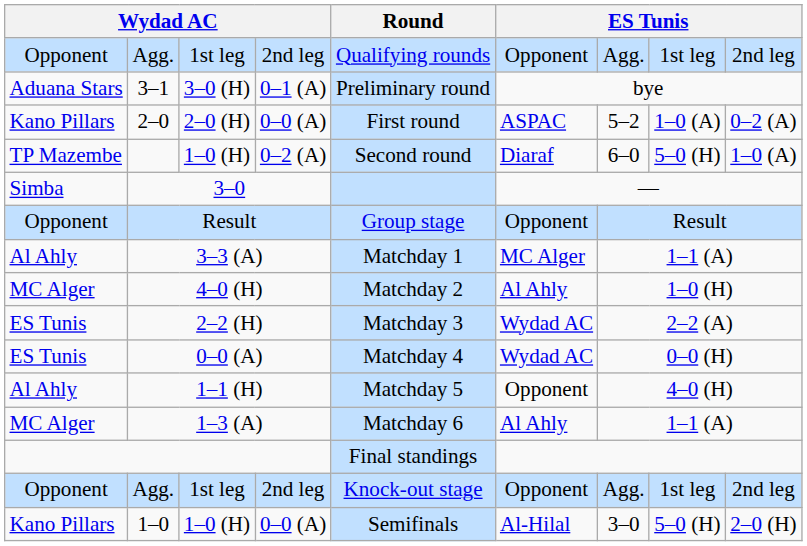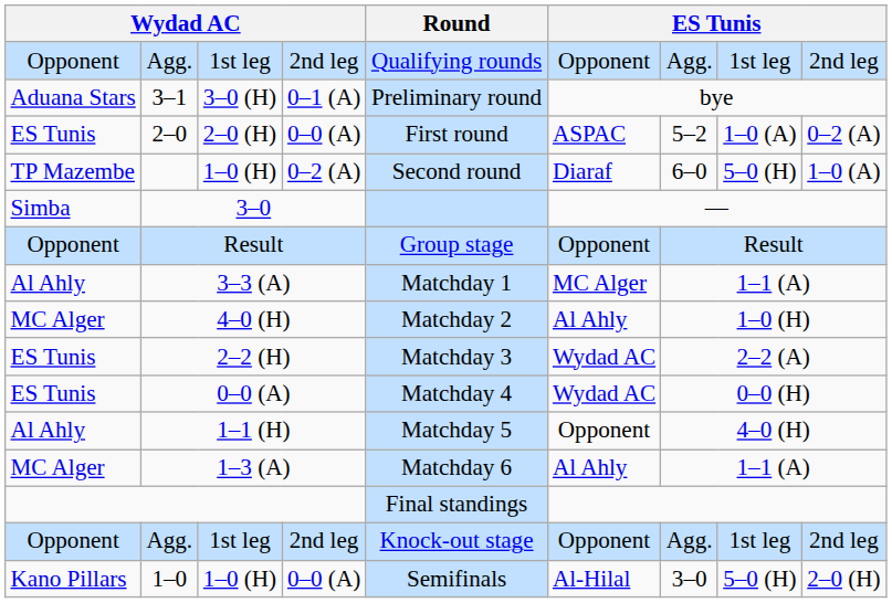 <table class="wikitable" style="text-align: center;">
 <tr>
 <th colspan=4> <a href='#'>Wydad AC</a></th>
 <th>Round</th>
 <th colspan=4> <a href='#'>ES Tunis</a></th>
 </tr>
 <tr bgcolor=#c1e0ff>
 <td>Opponent</td>
 <td>Agg.</td>
 <td>1st leg</td>
 <td>2nd leg</td>
 <td><a href='#'>Qualifying rounds</a></td>
 <td>Opponent</td>
 <td>Agg.</td>
 <td>1st leg</td>
 <td>2nd leg</td>
 </tr>
 <tr>
 <td align=left> <a href='#'>Aduana Stars</a></td>
 <td>3–1</td>
 <td><a href='#'>3–0</a> (H)</td>
 <td><a href='#'>0–1</a> (A)</td>
 <td bgcolor=#c1e0ff>Preliminary round</td>
 <td colspan=4>bye</td>
 </tr>
 <tr>
-<td align=left> <a href='#'>Kano Pillars</a></td>
+<td align=left> <a href='#'>ES Tunis</a></td>
 <td>2–0</td>
 <td><a href='#'>2–0</a> (H)</td>
 <td><a href='#'>0–0</a> (A)</td>
 <td bgcolor=#c1e0ff>First round</td>
 <td align=left> <a href='#'>ASPAC</a></td>
 <td>5–2</td>
 <td><a href='#'>1–0</a> (A)</td>
 <td><a href='#'>0–2</a> (A)</td>
 </tr>
 <tr>
 <td align=left> <a href='#'>TP Mazembe</a></td>
 <td></td>
 <td><a href='#'>1–0</a> (H)</td>
 <td><a href='#'>0–2</a> (A)</td>
 <td bgcolor=#c1e0ff>Second round</td>
 <td align=left> <a href='#'>Diaraf</a></td>
 <td>6–0</td>
 <td><a href='#'>5–0</a> (H)</td>
 <td><a href='#'>1–0</a> (A)</td>
 </tr>
 <tr>
 <td align=left> <a href='#'>Simba</a></td>
 <td colspan=3><a href='#'>3–0</a></td>
 <td bgcolor=#c1e0ff></td>
 <td colspan=4>—</td>
 </tr>
 <tr bgcolor=#c1e0ff>
 <td>Opponent</td>
 <td colspan=3>Result</td>
 <td><a href='#'>Group stage</a></td>
 <td>Opponent</td>
 <td colspan=3>Result</td>
 </tr>
 <tr>
 <td align=left> <a href='#'>Al Ahly</a></td>
 <td colspan=3><a href='#'>3–3</a> (A)</td>
 <td bgcolor=#c1e0ff>Matchday 1</td>
 <td align=left> <a href='#'>MC Alger</a></td>
 <td colspan=3><a href='#'>1–1</a> (A)</td>
 </tr>
 <tr>
 <td align=left> <a href='#'>MC Alger</a></td>
 <td colspan=3><a href='#'>4–0</a> (H)</td>
 <td bgcolor=#c1e0ff>Matchday 2</td>
 <td align=left> <a href='#'>Al Ahly</a></td>
 <td colspan=3><a href='#'>1–0</a> (H)</td>
 </tr>
 <tr>
 <td align=left> <a href='#'>ES Tunis</a></td>
 <td colspan=3><a href='#'>2–2</a> (H)</td>
 <td bgcolor=#c1e0ff>Matchday 3</td>
 <td align=left> <a href='#'>Wydad AC</a></td>
 <td colspan=3><a href='#'>2–2</a> (A)</td>
 </tr>
 <tr>
 <td align=left> <a href='#'>ES Tunis</a></td>
 <td colspan=3><a href='#'>0–0</a> (A)</td>
 <td bgcolor=#c1e0ff>Matchday 4</td>
 <td align=left> <a href='#'>Wydad AC</a></td>
 <td colspan=3><a href='#'>0–0</a> (H)</td>
 </tr>
 <tr>
 <td align=left> <a href='#'>Al Ahly</a></td>
 <td colspan=3><a href='#'>1–1</a> (H)</td>
 <td bgcolor=#c1e0ff>Matchday 5</td>
 <td>Opponent</td>
 <td colspan=3><a href='#'>4–0</a> (H)</td>
 </tr>
 <tr>
 <td align=left> <a href='#'>MC Alger</a></td>
 <td colspan=3><a href='#'>1–3</a> (A)</td>
 <td bgcolor=#c1e0ff>Matchday 6</td>
 <td align=left> <a href='#'>Al Ahly</a></td>
 <td colspan=3><a href='#'>1–1</a> (A)</td>
 </tr>
 <tr>
 <td colspan=4 align=center valign=top><br></td>
 <td bgcolor=#c1e0ff>Final standings</td>
 <td colspan=4 align=center valign=top><br></td>
 </tr>
 <tr bgcolor=#c1e0ff>
 <td>Opponent</td>
 <td>Agg.</td>
 <td>1st leg</td>
 <td>2nd leg</td>
 <td><a href='#'>Knock-out stage</a></td>
 <td>Opponent</td>
 <td>Agg.</td>
 <td>1st leg</td>
 <td>2nd leg</td>
 </tr>
 <tr>
 <td align=left> <a href='#'>Kano Pillars</a></td>
 <td>1–0</td>
 <td><a href='#'>1–0</a> (H)</td>
 <td><a href='#'>0–0</a> (A)</td>
 <td bgcolor=#c1e0ff>Semifinals</td>
 <td align=left> <a href='#'>Al-Hilal</a></td>
 <td>3–0</td>
 <td><a href='#'>5–0</a> (H)</td>
 <td><a href='#'>2–0</a> (H)</td>
 </tr>
 </table>
